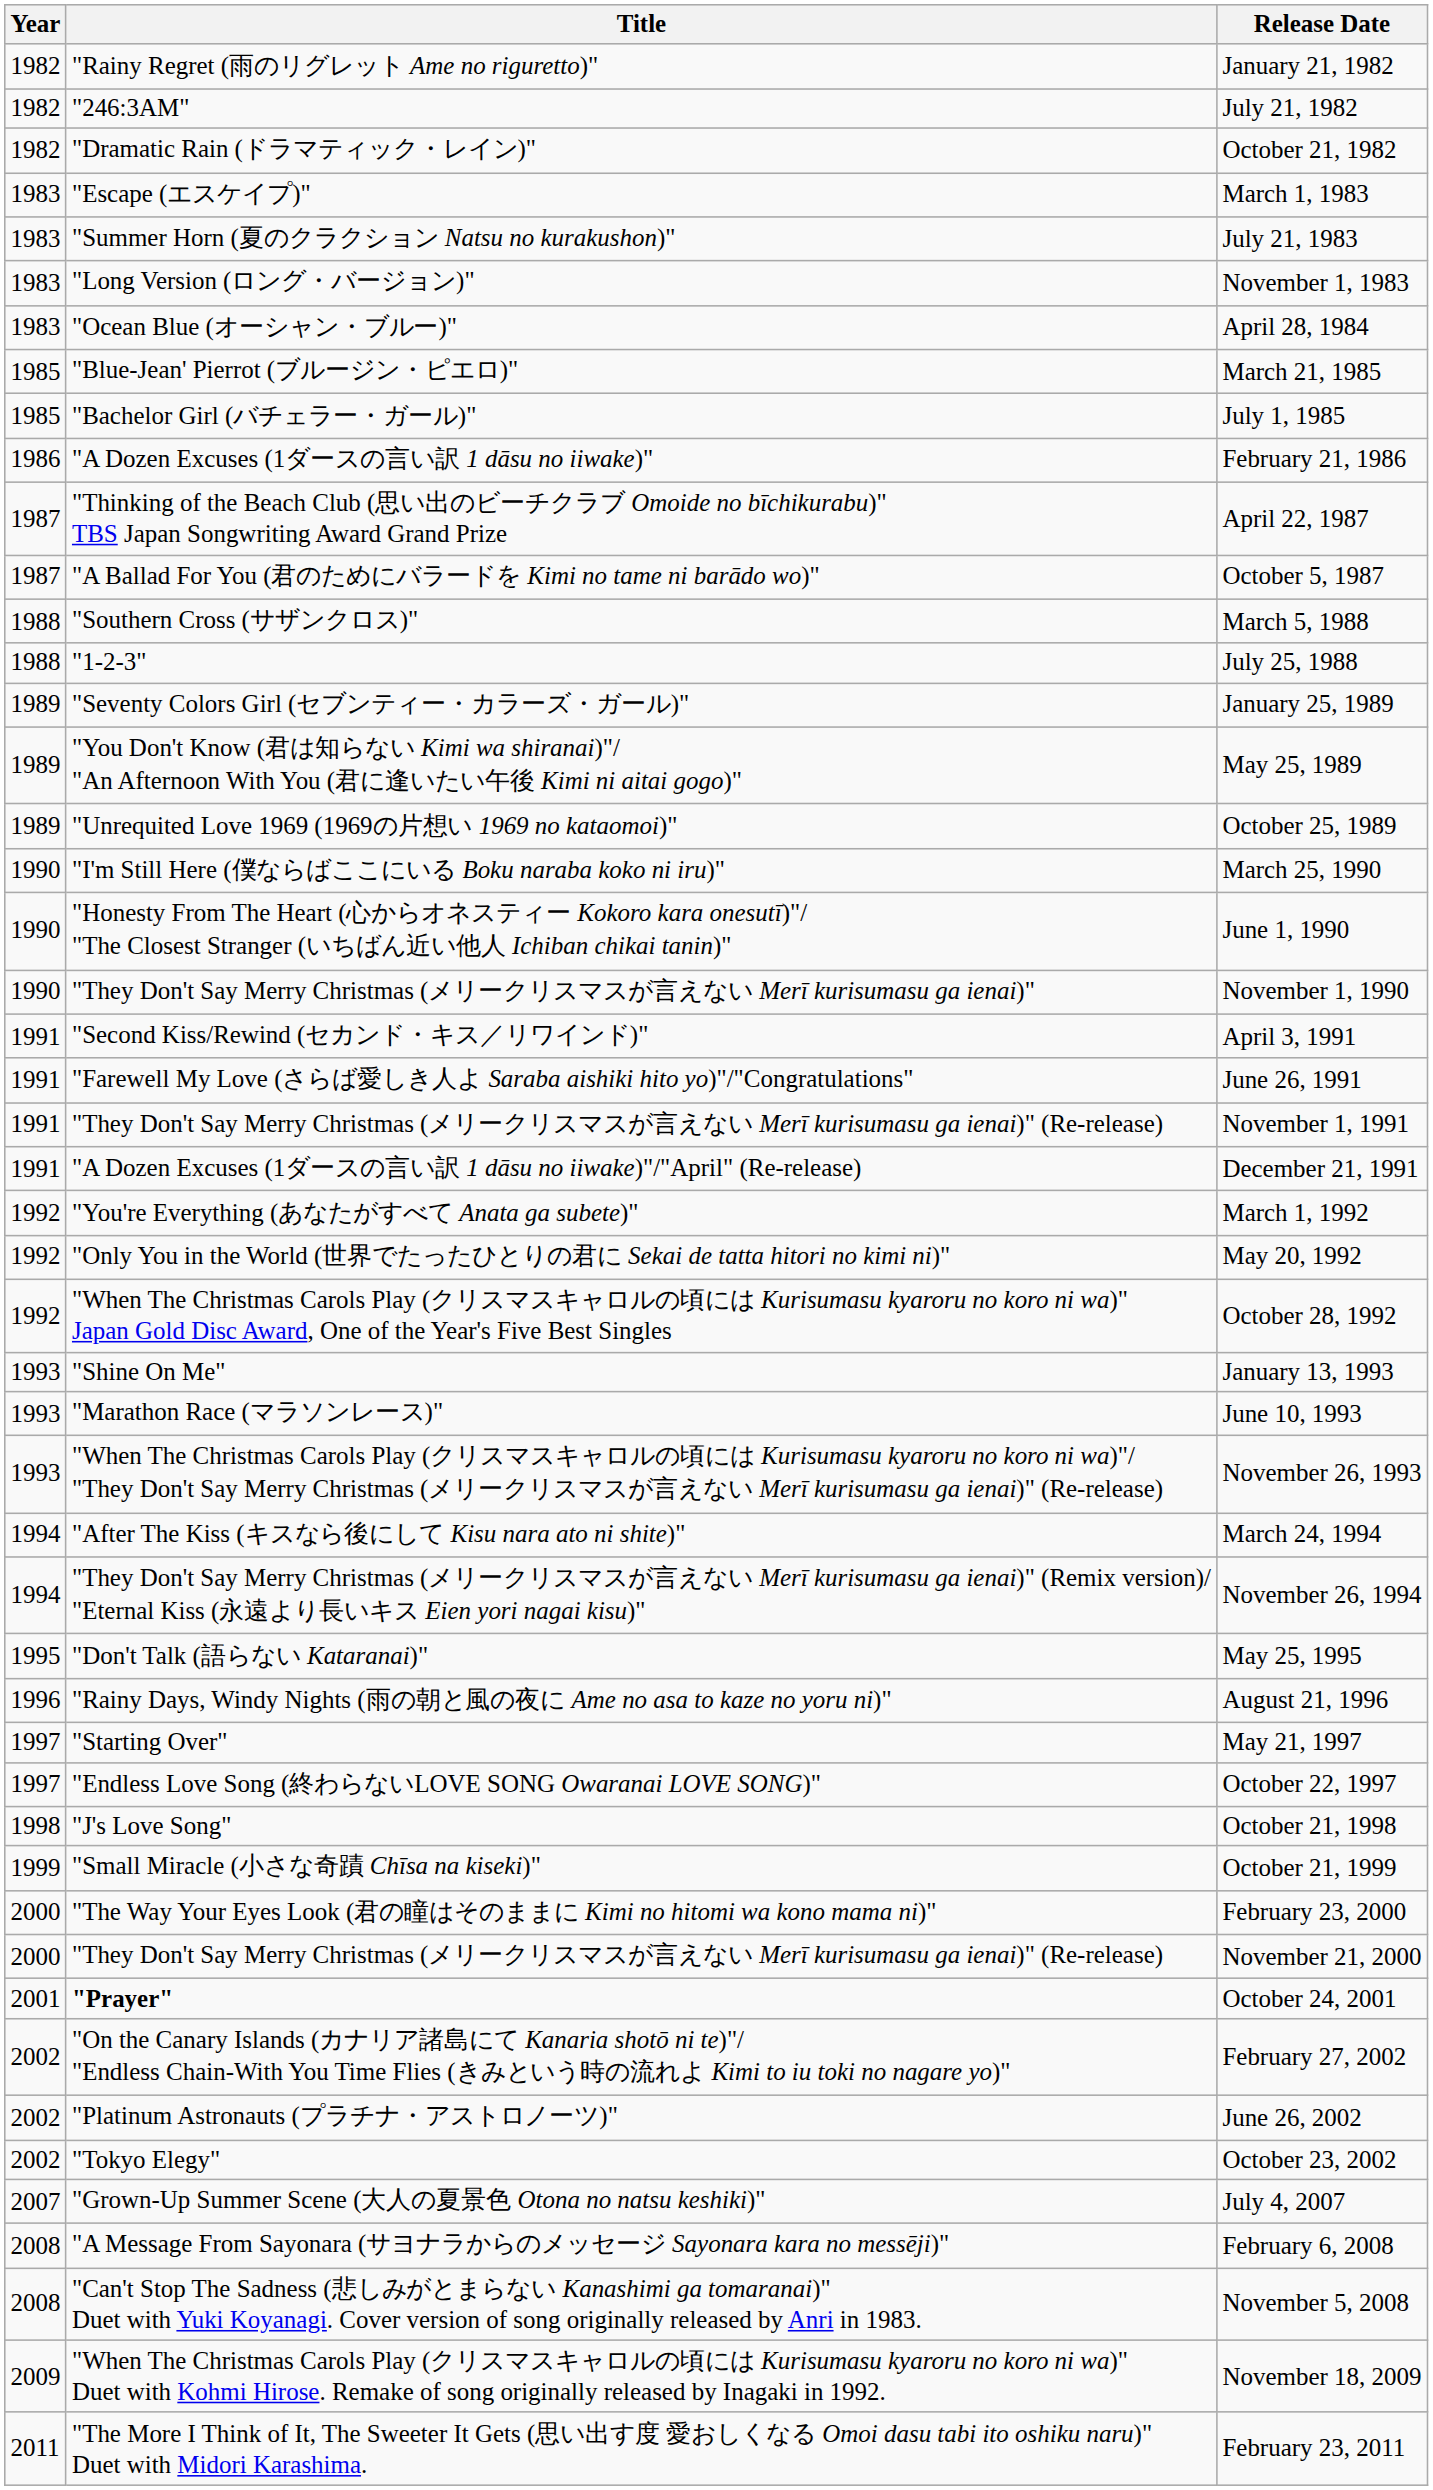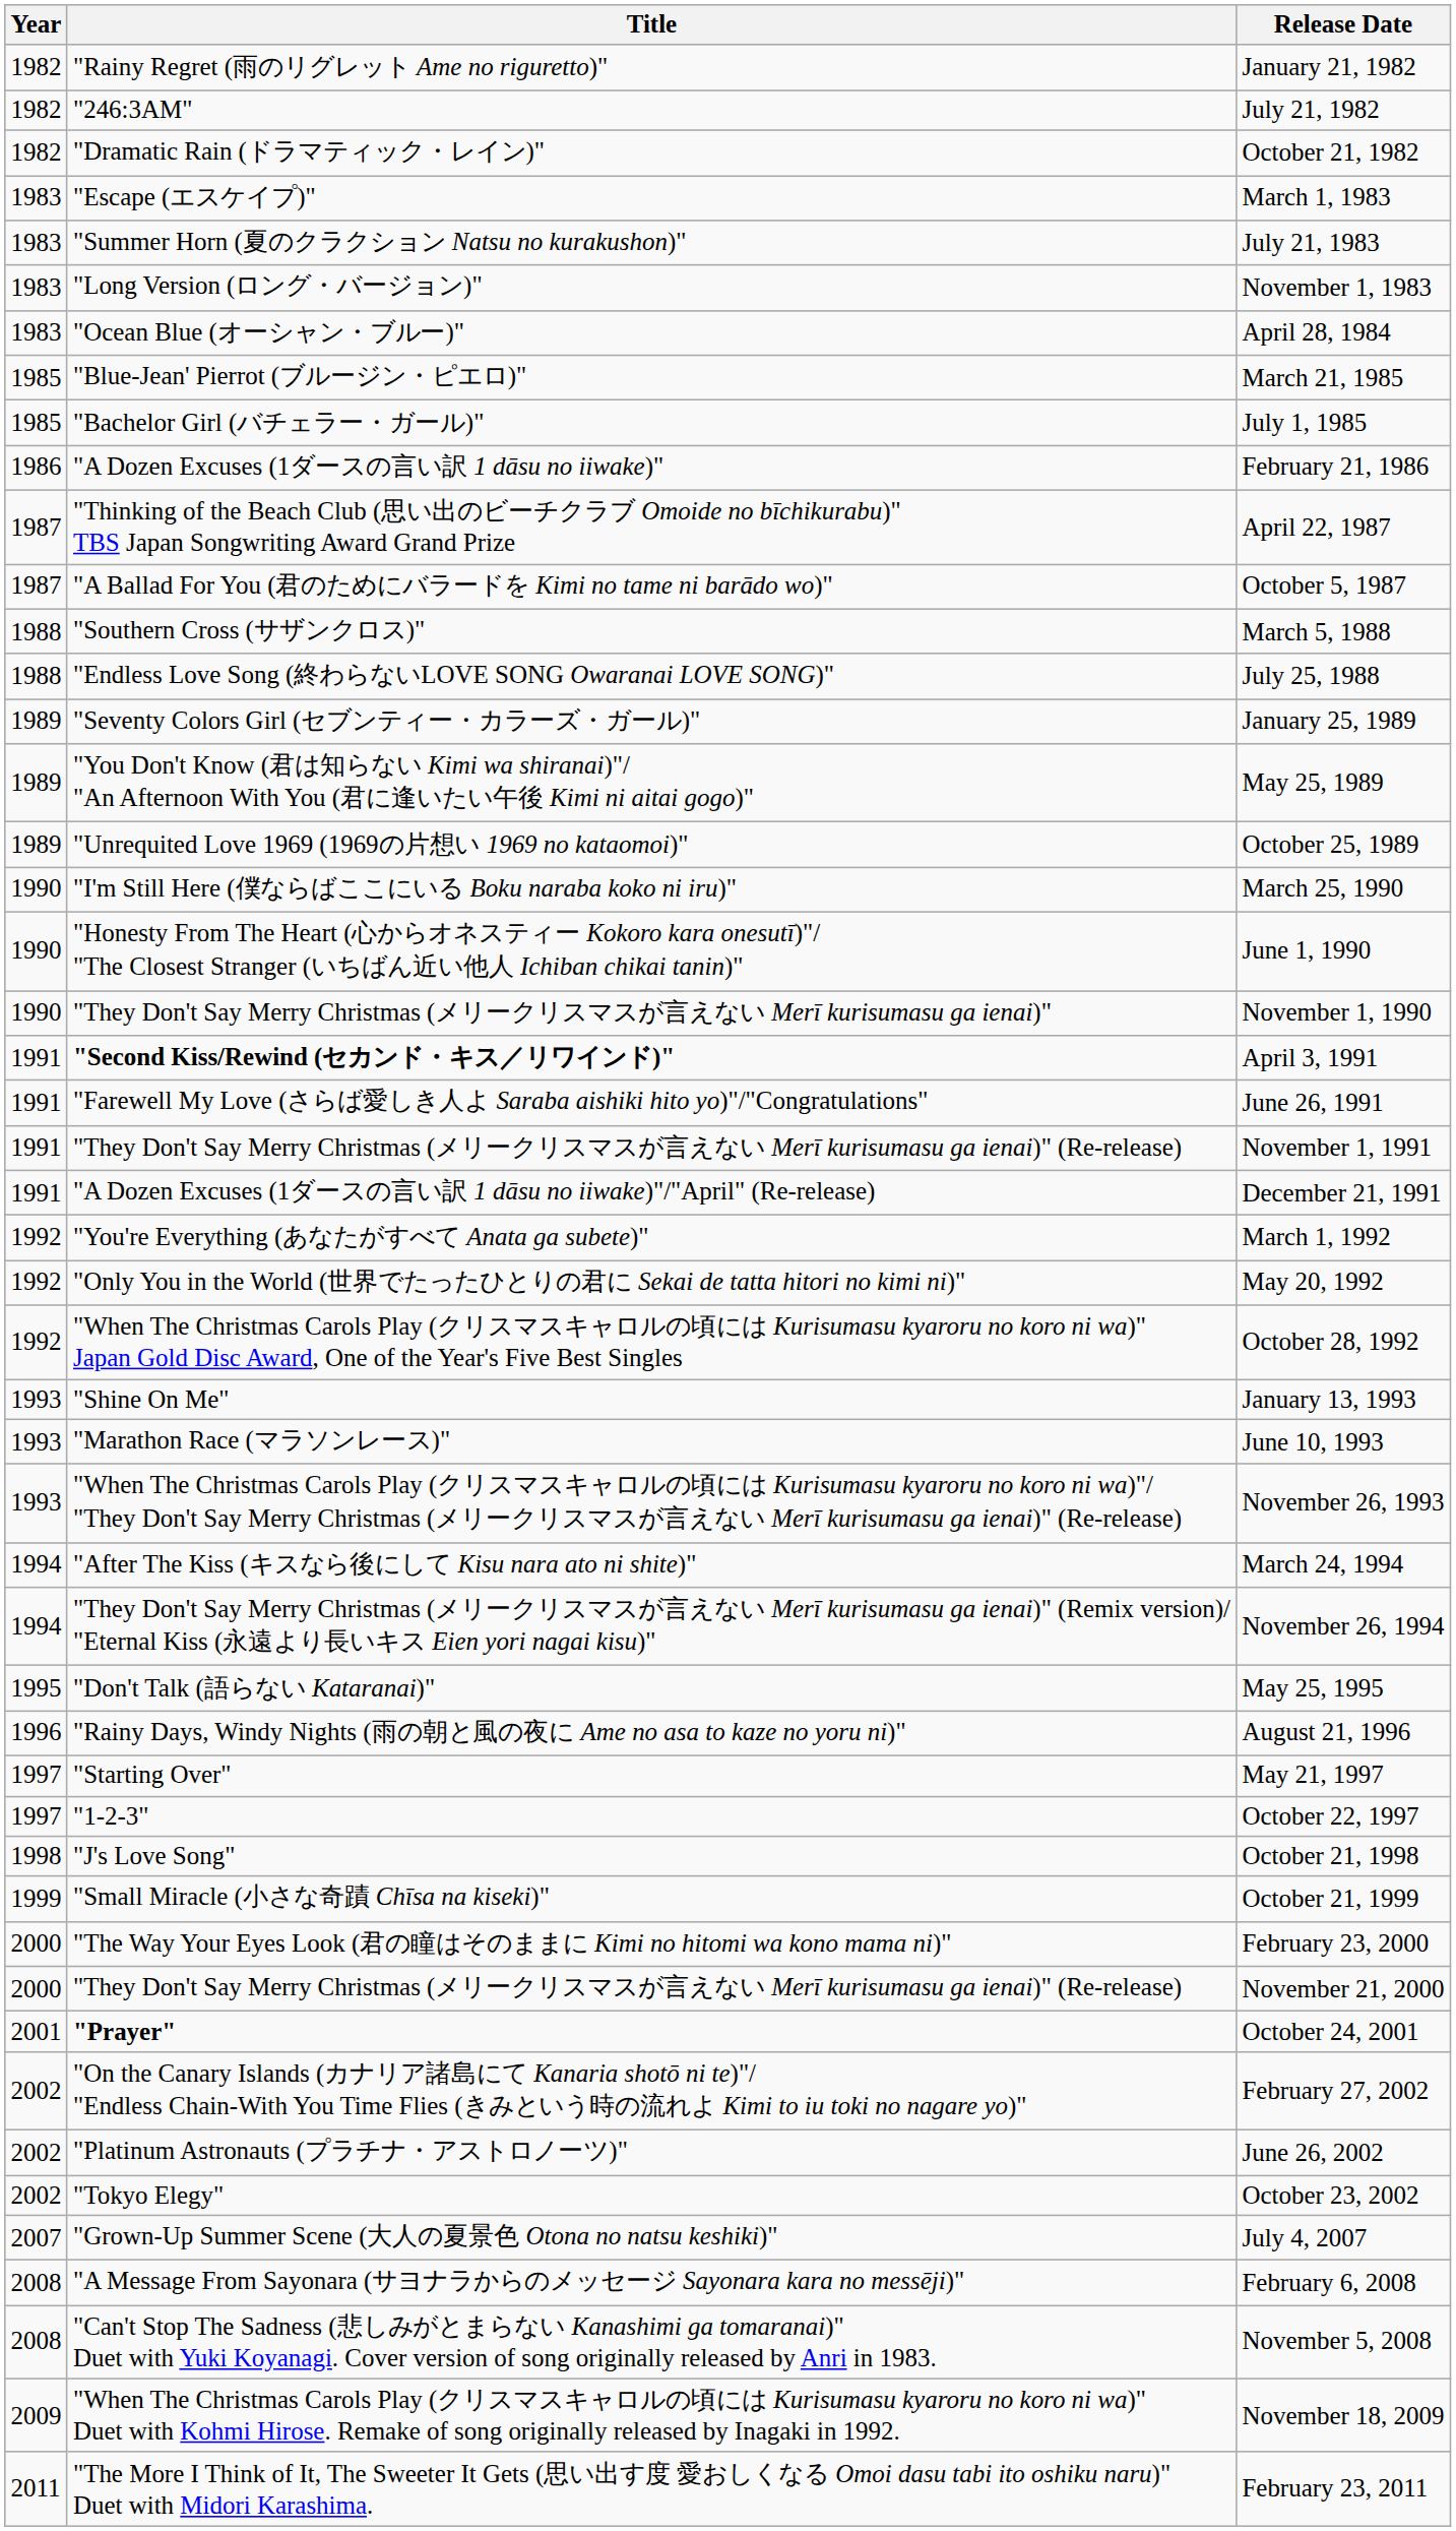 <table class="wikitable">
 <tr>
 <th>Year</th>
 <th>Title</th>
 <th>Release Date</th>
 </tr>
 <tr>
 <td>1982</td>
 <td>"Rainy Regret (雨のリグレット <em>Ame no riguretto</em>)"</td>
 <td>January 21, 1982</td>
 </tr>
 <tr>
 <td>1982</td>
 <td>"246:3AM"</td>
 <td>July 21, 1982</td>
 </tr>
 <tr>
 <td>1982</td>
 <td>"Dramatic Rain (ドラマティック・レイン)"</td>
 <td>October 21, 1982</td>
 </tr>
 <tr>
 <td>1983</td>
 <td>"Escape (エスケイプ)"</td>
 <td>March 1, 1983</td>
 </tr>
 <tr>
 <td>1983</td>
 <td>"Summer Horn (夏のクラクション <em>Natsu no kurakushon</em>)"</td>
 <td>July 21, 1983</td>
 </tr>
 <tr>
 <td>1983</td>
 <td>"Long Version (ロング・バージョン)"</td>
 <td>November 1, 1983</td>
 </tr>
 <tr>
 <td>1983</td>
 <td>"Ocean Blue (オーシャン・ブルー)"</td>
 <td>April 28, 1984</td>
 </tr>
 <tr>
 <td>1985</td>
 <td>"Blue-Jean' Pierrot (ブルージン・ピエロ)"</td>
 <td>March 21, 1985</td>
 </tr>
 <tr>
 <td>1985</td>
 <td>"Bachelor Girl (バチェラー・ガール)"</td>
 <td>July 1, 1985</td>
 </tr>
 <tr>
 <td>1986</td>
 <td>"A Dozen Excuses (1ダースの言い訳 <em>1 dāsu no iiwake</em>)"</td>
 <td>February 21, 1986</td>
 </tr>
 <tr>
 <td>1987</td>
 <td>"Thinking of the Beach Club (思い出のビーチクラブ <em>Omoide no bīchikurabu</em>)"<br><a href='#'>TBS</a> Japan Songwriting Award Grand Prize</td>
 <td>April 22, 1987</td>
 </tr>
 <tr>
 <td>1987</td>
 <td>"A Ballad For You (君のためにバラードを <em>Kimi no tame ni barādo wo</em>)"</td>
 <td>October 5, 1987</td>
 </tr>
 <tr>
 <td>1988</td>
 <td>"Southern Cross (サザンクロス)"</td>
 <td>March 5, 1988</td>
 </tr>
 <tr>
 <td>1988</td>
-<td>"1-2-3"</td>
+<td>"Endless Love Song (終わらないLOVE SONG <em>Owaranai LOVE SONG</em>)"</td>
 <td>July 25, 1988</td>
 </tr>
 <tr>
 <td>1989</td>
 <td>"Seventy Colors Girl (セブンティー・カラーズ・ガール)"</td>
 <td>January 25, 1989</td>
 </tr>
 <tr>
 <td>1989</td>
 <td>"You Don't Know (君は知らない <em>Kimi wa shiranai</em>)"/	<br> "An Afternoon With You (君に逢いたい午後 <em>Kimi ni aitai gogo</em>)"</td>
 <td>May 25, 1989</td>
 </tr>
 <tr>
 <td>1989</td>
 <td>"Unrequited Love 1969 (1969の片想い <em>1969 no kataomoi</em>)"</td>
 <td>October 25, 1989</td>
 </tr>
 <tr>
 <td>1990</td>
 <td>"I'm Still Here (僕ならばここにいる  <em>Boku naraba koko ni iru</em>)"</td>
 <td>March 25, 1990</td>
 </tr>
 <tr>
 <td>1990</td>
 <td>"Honesty From The Heart (心からオネスティー <em>Kokoro kara onesutī</em>)"/ <br> "The Closest Stranger (いちばん近い他人 <em>Ichiban chikai tanin</em>)"</td>
 <td>June 1, 1990</td>
 </tr>
 <tr>
 <td>1990</td>
 <td>"They Don't Say Merry Christmas (メリークリスマスが言えない <em>Merī kurisumasu ga ienai</em>)"</td>
 <td>November 1, 1990</td>
 </tr>
 <tr>
 <td>1991</td>
-<td>"Second Kiss/Rewind (セカンド・キス／リワインド)"</td>
+<td><strong>"Second Kiss/Rewind (セカンド・キス／リワインド)"</strong></td>
 <td>April 3, 1991</td>
 </tr>
 <tr>
 <td>1991</td>
 <td>"Farewell My Love (さらば愛しき人よ <em>Saraba aishiki hito yo</em>)"/"Congratulations"</td>
 <td>June 26, 1991</td>
 </tr>
 <tr>
 <td>1991</td>
 <td>"They Don't Say Merry Christmas (メリークリスマスが言えない <em>Merī kurisumasu ga ienai</em>)" (Re-release)</td>
 <td>November 1, 1991</td>
 </tr>
 <tr>
 <td>1991</td>
 <td>"A Dozen Excuses (1ダースの言い訳 <em>1 dāsu no iiwake</em>)"/"April" (Re-release)</td>
 <td>December 21, 1991</td>
 </tr>
 <tr>
 <td>1992</td>
 <td>"You're Everything (あなたがすべて <em>Anata ga subete</em>)"</td>
 <td>March 1, 1992</td>
 </tr>
 <tr>
 <td>1992</td>
 <td>"Only You in the World (世界でたったひとりの君に <em>Sekai de tatta hitori no kimi ni</em>)"</td>
 <td>May 20, 1992</td>
 </tr>
 <tr>
 <td>1992</td>
 <td>"When The Christmas Carols Play (クリスマスキャロルの頃には <em>Kurisumasu kyaroru no koro ni wa</em>)" <br><a href='#'>Japan Gold Disc Award</a>, One of the Year's Five Best Singles</td>
 <td>October 28, 1992</td>
 </tr>
 <tr>
 <td>1993</td>
 <td>"Shine On Me"</td>
 <td>January 13, 1993</td>
 </tr>
 <tr>
 <td>1993</td>
 <td>"Marathon Race (マラソンレース)"</td>
 <td>June 10, 1993</td>
 </tr>
 <tr>
 <td>1993</td>
 <td>"When The Christmas Carols Play (クリスマスキャロルの頃には <em>Kurisumasu kyaroru no koro ni wa</em>)"/ <br> "They Don't Say Merry Christmas (メリークリスマスが言えない <em>Merī kurisumasu ga ienai</em>)" (Re-release)</td>
 <td>November 26, 1993</td>
 </tr>
 <tr>
 <td>1994</td>
 <td>"After The Kiss (キスなら後にして <em>Kisu nara ato ni shite</em>)"</td>
 <td>March 24, 1994</td>
 </tr>
 <tr>
 <td>1994</td>
 <td>"They Don't Say Merry Christmas (メリークリスマスが言えない <em>Merī kurisumasu ga ienai</em>)" (Remix version)/ <br> "Eternal Kiss (永遠より長いキス <em>Eien yori nagai kisu</em>)"</td>
 <td>November 26, 1994</td>
 </tr>
 <tr>
 <td>1995</td>
 <td>"Don't Talk (語らない <em>Kataranai</em>)"</td>
 <td>May 25, 1995</td>
 </tr>
 <tr>
 <td>1996</td>
 <td>"Rainy Days, Windy Nights (雨の朝と風の夜に <em>Ame no asa to kaze no yoru ni</em>)"</td>
 <td>August 21, 1996</td>
 </tr>
 <tr>
 <td>1997</td>
 <td>"Starting Over"</td>
 <td>May 21, 1997</td>
 </tr>
 <tr>
 <td>1997</td>
-<td>"Endless Love Song (終わらないLOVE SONG <em>Owaranai LOVE SONG</em>)"</td>
+<td>"1-2-3"</td>
 <td>October 22, 1997</td>
 </tr>
 <tr>
 <td>1998</td>
 <td>"J's Love Song"</td>
 <td>October 21, 1998</td>
 </tr>
 <tr>
 <td>1999</td>
 <td>"Small Miracle (小さな奇蹟 <em>Chīsa na kiseki</em>)"</td>
 <td>October 21, 1999</td>
 </tr>
 <tr>
 <td>2000</td>
 <td>"The Way Your Eyes Look (君の瞳はそのままに <em>Kimi no hitomi wa kono mama ni</em>)"</td>
 <td>February 23, 2000</td>
 </tr>
 <tr>
 <td>2000</td>
 <td>"They Don't Say Merry Christmas (メリークリスマスが言えない <em>Merī kurisumasu ga ienai</em>)"  (Re-release)</td>
 <td>November 21, 2000</td>
 </tr>
 <tr>
 <td>2001</td>
 <td><strong>"Prayer"</strong></td>
 <td>October 24, 2001</td>
 </tr>
 <tr>
 <td>2002</td>
 <td>"On the Canary Islands (カナリア諸島にて <em>Kanaria shotō ni te</em>)"/ <br> "Endless Chain-With You Time Flies (きみという時の流れよ <em>Kimi to iu toki no nagare yo</em>)"</td>
 <td>February 27, 2002</td>
 </tr>
 <tr>
 <td>2002</td>
 <td>"Platinum Astronauts (プラチナ・アストロノーツ)"</td>
 <td>June 26, 2002</td>
 </tr>
 <tr>
 <td>2002</td>
 <td>"Tokyo Elegy"</td>
 <td>October 23, 2002</td>
 </tr>
 <tr>
 <td>2007</td>
 <td>"Grown-Up Summer Scene (大人の夏景色 <em>Otona no natsu keshiki</em>)"</td>
 <td>July 4, 2007</td>
 </tr>
 <tr>
 <td>2008</td>
 <td>"A Message From Sayonara (サヨナラからのメッセージ <em>Sayonara kara no messēji</em>)"</td>
 <td>February 6, 2008</td>
 </tr>
 <tr>
 <td>2008</td>
 <td>"Can't Stop The Sadness (悲しみがとまらない <em>Kanashimi ga tomaranai</em>)"<br>Duet with <a href='#'>Yuki Koyanagi</a>.  Cover version of song originally released by <a href='#'>Anri</a> in 1983.</td>
 <td>November 5, 2008</td>
 </tr>
 <tr>
 <td>2009</td>
 <td>"When The Christmas Carols Play (クリスマスキャロルの頃には <em>Kurisumasu kyaroru no koro ni wa</em>)" <br>Duet with <a href='#'>Kohmi Hirose</a>. Remake of song originally released by Inagaki in 1992.</td>
 <td>November 18, 2009</td>
 </tr>
 <tr>
 <td>2011</td>
 <td>"The More I Think of It, The Sweeter It Gets (思い出す度 愛おしくなる <em>Omoi dasu tabi ito oshiku naru</em>)" <br>Duet with <a href='#'>Midori Karashima</a>.</td>
 <td>February 23, 2011</td>
 </tr>
 </table>
